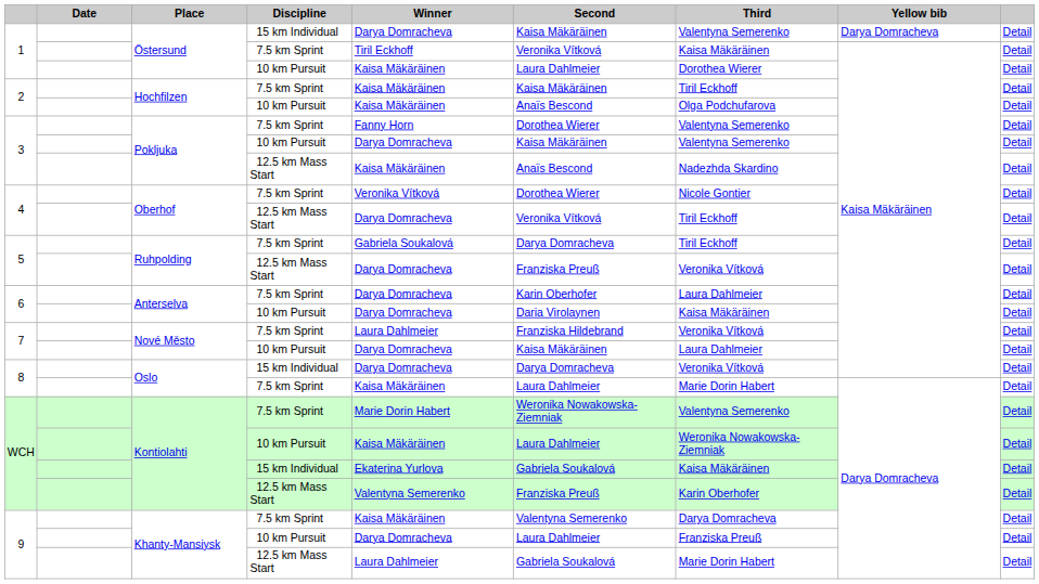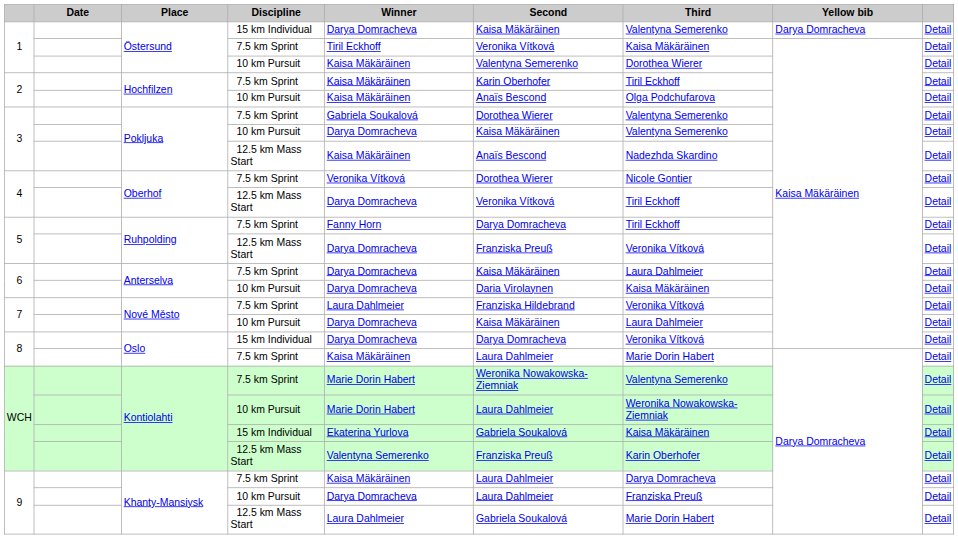 <table class="wikitable plainrowheaders" style="background:#fff; font-size:86%; line-height:16px; border:grey solid 1px; border-collapse:collapse;">
 <tr style="background:#ccc; text-align:center;">
 <th scope="col" style="background:#ccc; width=30 px;"></th>
 <th scope="col" style="background:#ccc; width:115px;">Date</th>
 <th scope="col" style="background:#ccc; width:140px;">Place</th>
 <th scope="col" style="background:#ccc; width:125px;">Discipline</th>
 <th scope="col" style="background:#ccc; width:200px;">Winner</th>
 <th scope="col" style="background:#ccc; width:200px;">Second</th>
 <th scope="col" style="background:#ccc; width:200px;">Third</th>
 <th scope="col" style="background:#ccc; width:200px;">Yellow bib </th>
 <th scope="col" style="background:#ccc; width:10px;"></th>
 </tr>
 <tr>
 <td rowspan=3 align=center>1</td>
 <td align=right>  </td>
 <td rowspan=3> <a href='#'>Östersund</a></td>
 <td>  15 km Individual</td>
 <td> <a href='#'>Darya Domracheva</a></td>
 <td> <a href='#'>Kaisa Mäkäräinen</a></td>
 <td> <a href='#'>Valentyna Semerenko</a></td>
 <td> <a href='#'>Darya Domracheva</a></td>
 <td><a href='#'>Detail</a></td>
 </tr>
 <tr>
 <td align=right>  </td>
 <td>  7.5 km Sprint</td>
 <td> <a href='#'>Tiril Eckhoff</a></td>
 <td> <a href='#'>Veronika Vítková</a></td>
 <td> <a href='#'>Kaisa Mäkäräinen</a></td>
 <td rowspan=16> <a href='#'>Kaisa Mäkäräinen</a></td>
 <td><a href='#'>Detail</a></td>
 </tr>
 <tr>
 <td align=right>  </td>
 <td>  10 km Pursuit</td>
 <td> <a href='#'>Kaisa Mäkäräinen</a></td>
-<td> <a href='#'>Laura Dahlmeier</a></td>
+<td> <a href='#'>Valentyna Semerenko</a></td>
 <td> <a href='#'>Dorothea Wierer</a></td>
 <td><a href='#'>Detail</a></td>
 </tr>
 <tr>
 <td rowspan=2 align=center>2</td>
 <td align=right>  </td>
 <td rowspan=2> <a href='#'>Hochfilzen</a></td>
 <td>  7.5 km Sprint</td>
 <td> <a href='#'>Kaisa Mäkäräinen</a></td>
-<td> <a href='#'>Kaisa Mäkäräinen</a></td>
+<td> <a href='#'>Karin Oberhofer</a></td>
 <td> <a href='#'>Tiril Eckhoff</a></td>
 <td><a href='#'>Detail</a></td>
 </tr>
 <tr>
 <td align=right>  </td>
 <td>  10 km Pursuit</td>
 <td> <a href='#'>Kaisa Mäkäräinen</a></td>
 <td> <a href='#'>Anaïs Bescond</a></td>
 <td> <a href='#'>Olga Podchufarova</a></td>
 <td><a href='#'>Detail</a></td>
 </tr>
 <tr>
 <td rowspan=3 align=center>3</td>
 <td align=right>  </td>
 <td rowspan=3> <a href='#'>Pokljuka</a></td>
 <td>  7.5 km Sprint</td>
-<td> <a href='#'>Fanny Horn</a></td>
+<td> <a href='#'>Gabriela Soukalová</a></td>
 <td> <a href='#'>Dorothea Wierer</a></td>
 <td> <a href='#'>Valentyna Semerenko</a></td>
 <td><a href='#'>Detail</a></td>
 </tr>
 <tr>
 <td align=right>  </td>
 <td>  10 km Pursuit</td>
 <td> <a href='#'>Darya Domracheva</a></td>
 <td> <a href='#'>Kaisa Mäkäräinen</a></td>
 <td> <a href='#'>Valentyna Semerenko</a></td>
 <td><a href='#'>Detail</a></td>
 </tr>
 <tr>
 <td align=right>  </td>
 <td>  12.5 km Mass Start</td>
 <td> <a href='#'>Kaisa Mäkäräinen</a></td>
 <td> <a href='#'>Anaïs Bescond</a></td>
 <td> <a href='#'>Nadezhda Skardino</a></td>
 <td><a href='#'>Detail</a></td>
 </tr>
 <tr>
 <td rowspan=2 align=center>4</td>
 <td align=right>  </td>
 <td rowspan=2> <a href='#'>Oberhof</a></td>
 <td>  7.5 km Sprint</td>
 <td> <a href='#'>Veronika Vítková</a></td>
 <td> <a href='#'>Dorothea Wierer</a></td>
 <td> <a href='#'>Nicole Gontier</a></td>
 <td><a href='#'>Detail</a></td>
 </tr>
 <tr>
 <td align=right>  </td>
 <td>  12.5 km Mass Start</td>
 <td> <a href='#'>Darya Domracheva</a></td>
 <td> <a href='#'>Veronika Vítková</a></td>
 <td> <a href='#'>Tiril Eckhoff</a></td>
 <td><a href='#'>Detail</a></td>
 </tr>
 <tr>
 <td rowspan=2 align=center>5</td>
 <td align=right>  </td>
 <td rowspan=2> <a href='#'>Ruhpolding</a></td>
 <td>  7.5 km Sprint</td>
-<td> <a href='#'>Gabriela Soukalová</a></td>
+<td> <a href='#'>Fanny Horn</a></td>
 <td> <a href='#'>Darya Domracheva</a></td>
 <td> <a href='#'>Tiril Eckhoff</a></td>
 <td><a href='#'>Detail</a></td>
 </tr>
 <tr>
 <td align=right>  </td>
 <td>  12.5 km Mass Start</td>
 <td> <a href='#'>Darya Domracheva</a></td>
 <td> <a href='#'>Franziska Preuß</a></td>
 <td> <a href='#'>Veronika Vítková</a></td>
 <td><a href='#'>Detail</a></td>
 </tr>
 <tr>
 <td rowspan=2 align=center>6</td>
 <td align=right>  </td>
 <td rowspan=2> <a href='#'>Anterselva</a></td>
 <td>  7.5 km Sprint</td>
 <td> <a href='#'>Darya Domracheva</a></td>
-<td> <a href='#'>Karin Oberhofer</a></td>
+<td> <a href='#'>Kaisa Mäkäräinen</a></td>
 <td> <a href='#'>Laura Dahlmeier</a></td>
 <td><a href='#'>Detail</a></td>
 </tr>
 <tr>
 <td align=right>  </td>
 <td>  10 km Pursuit</td>
 <td> <a href='#'>Darya Domracheva</a></td>
 <td> <a href='#'>Daria Virolaynen</a></td>
 <td> <a href='#'>Kaisa Mäkäräinen</a></td>
 <td><a href='#'>Detail</a></td>
 </tr>
 <tr>
 <td rowspan=2 align=center>7</td>
 <td align=right>  </td>
 <td rowspan=2> <a href='#'>Nové Město</a></td>
 <td>  7.5 km Sprint</td>
 <td> <a href='#'>Laura Dahlmeier</a></td>
 <td> <a href='#'>Franziska Hildebrand</a></td>
 <td> <a href='#'>Veronika Vítková</a></td>
 <td><a href='#'>Detail</a></td>
 </tr>
 <tr>
 <td align=right>  </td>
 <td>  10 km Pursuit</td>
 <td> <a href='#'>Darya Domracheva</a></td>
 <td> <a href='#'>Kaisa Mäkäräinen</a></td>
 <td> <a href='#'>Laura Dahlmeier</a></td>
 <td><a href='#'>Detail</a></td>
 </tr>
 <tr>
 <td rowspan=2 align=center>8</td>
 <td align=right>  </td>
 <td rowspan=2> <a href='#'>Oslo</a></td>
 <td>  15 km Individual</td>
 <td> <a href='#'>Darya Domracheva</a></td>
 <td> <a href='#'>Darya Domracheva</a></td>
 <td> <a href='#'>Veronika Vítková</a></td>
 <td><a href='#'>Detail</a></td>
 </tr>
 <tr>
 <td align=right>  </td>
 <td>  7.5 km Sprint</td>
 <td> <a href='#'>Kaisa Mäkäräinen</a></td>
 <td> <a href='#'>Laura Dahlmeier</a></td>
 <td> <a href='#'>Marie Dorin Habert</a></td>
 <td rowspan=8> <a href='#'>Darya Domracheva</a></td>
 <td><a href='#'>Detail</a></td>
 </tr>
 <tr style="background:#ccffcc">
 <td rowspan=4 align=center>WCH</td>
 <td align=right>  </td>
 <td rowspan=4> <a href='#'>Kontiolahti</a></td>
 <td>  7.5 km Sprint</td>
 <td> <a href='#'>Marie Dorin Habert</a></td>
 <td> <a href='#'>Weronika Nowakowska-Ziemniak</a></td>
 <td> <a href='#'>Valentyna Semerenko</a></td>
 <td><a href='#'>Detail</a></td>
 </tr>
 <tr style="background:#ccffcc">
 <td align=right>  </td>
 <td>  10 km Pursuit</td>
-<td> <a href='#'>Kaisa Mäkäräinen</a></td>
+<td> <a href='#'>Marie Dorin Habert</a></td>
 <td> <a href='#'>Laura Dahlmeier</a></td>
 <td> <a href='#'>Weronika Nowakowska-Ziemniak</a></td>
 <td><a href='#'>Detail</a></td>
 </tr>
 <tr style="background:#ccffcc">
 <td align=right>  </td>
 <td>  15 km Individual</td>
 <td> <a href='#'>Ekaterina Yurlova</a></td>
 <td> <a href='#'>Gabriela Soukalová</a></td>
 <td> <a href='#'>Kaisa Mäkäräinen</a></td>
 <td><a href='#'>Detail</a></td>
 </tr>
 <tr style="background:#ccffcc">
 <td align=right>  </td>
 <td>  12.5 km Mass Start</td>
 <td> <a href='#'>Valentyna Semerenko</a></td>
 <td> <a href='#'>Franziska Preuß</a></td>
 <td> <a href='#'>Karin Oberhofer</a></td>
 <td><a href='#'>Detail</a></td>
 </tr>
 <tr>
 <td rowspan=3 align=center>9</td>
 <td align=right>  </td>
 <td rowspan=3> <a href='#'>Khanty-Mansiysk</a></td>
 <td>  7.5 km Sprint</td>
 <td> <a href='#'>Kaisa Mäkäräinen</a></td>
-<td> <a href='#'>Valentyna Semerenko</a></td>
+<td> <a href='#'>Laura Dahlmeier</a></td>
 <td> <a href='#'>Darya Domracheva</a></td>
 <td><a href='#'>Detail</a></td>
 </tr>
 <tr>
 <td align=right>  </td>
 <td>  10 km Pursuit</td>
 <td> <a href='#'>Darya Domracheva</a></td>
 <td> <a href='#'>Laura Dahlmeier</a></td>
 <td> <a href='#'>Franziska Preuß</a></td>
 <td><a href='#'>Detail</a></td>
 </tr>
 <tr>
 <td align=right>  </td>
 <td>  12.5 km Mass Start</td>
 <td> <a href='#'>Laura Dahlmeier</a></td>
 <td> <a href='#'>Gabriela Soukalová</a></td>
 <td> <a href='#'>Marie Dorin Habert</a></td>
 <td><a href='#'>Detail</a></td>
 </tr>
 </table>
